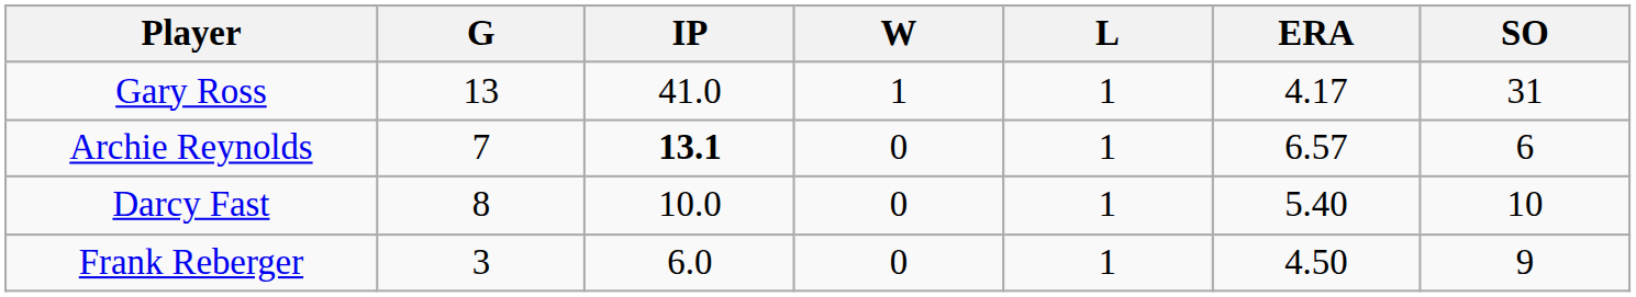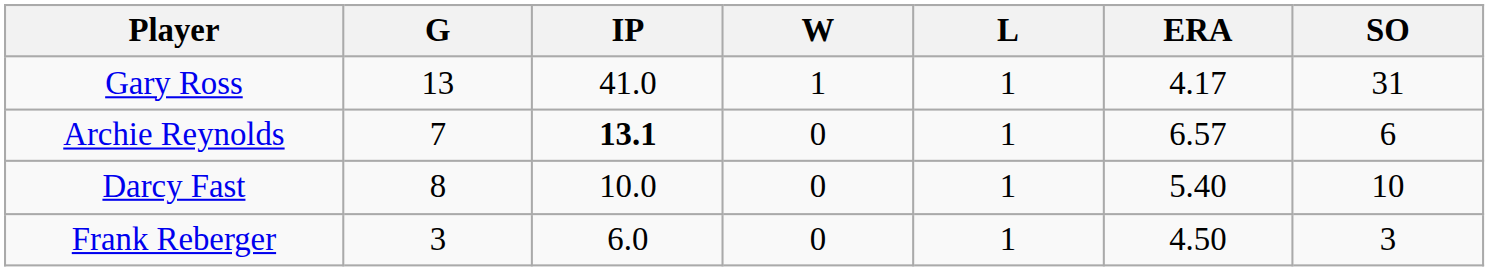 <table class="wikitable sortable">
 <tr>
 <th bgcolor="#DDDDFF" width="16%">Player</th>
 <th bgcolor="#DDDDFF" width="9%">G</th>
 <th bgcolor="#DDDDFF" width="9%">IP</th>
 <th bgcolor="#DDDDFF" width="9%">W</th>
 <th bgcolor="#DDDDFF" width="9%">L</th>
 <th bgcolor="#DDDDFF" width="9%">ERA</th>
 <th bgcolor="#DDDDFF" width="9%">SO</th>
 </tr>
 <tr align="center">
 <td><a href='#'>Gary Ross</a></td>
 <td>13</td>
 <td>41.0</td>
 <td>1</td>
 <td>1</td>
 <td>4.17</td>
 <td>31</td>
 </tr>
 <tr align=center>
 <td><a href='#'>Archie Reynolds</a></td>
 <td>7</td>
 <td><strong>13.1</strong></td>
 <td>0</td>
 <td>1</td>
 <td>6.57</td>
 <td>6</td>
 </tr>
 <tr align=center>
 <td><a href='#'>Darcy Fast</a></td>
 <td>8</td>
 <td>10.0</td>
 <td>0</td>
 <td>1</td>
 <td>5.40</td>
 <td>10</td>
 </tr>
 <tr align=center>
 <td><a href='#'>Frank Reberger</a></td>
 <td>3</td>
 <td>6.0</td>
 <td>0</td>
 <td>1</td>
 <td>4.50</td>
-<td>9</td>
+<td>3</td>
 </tr>
 </table>
